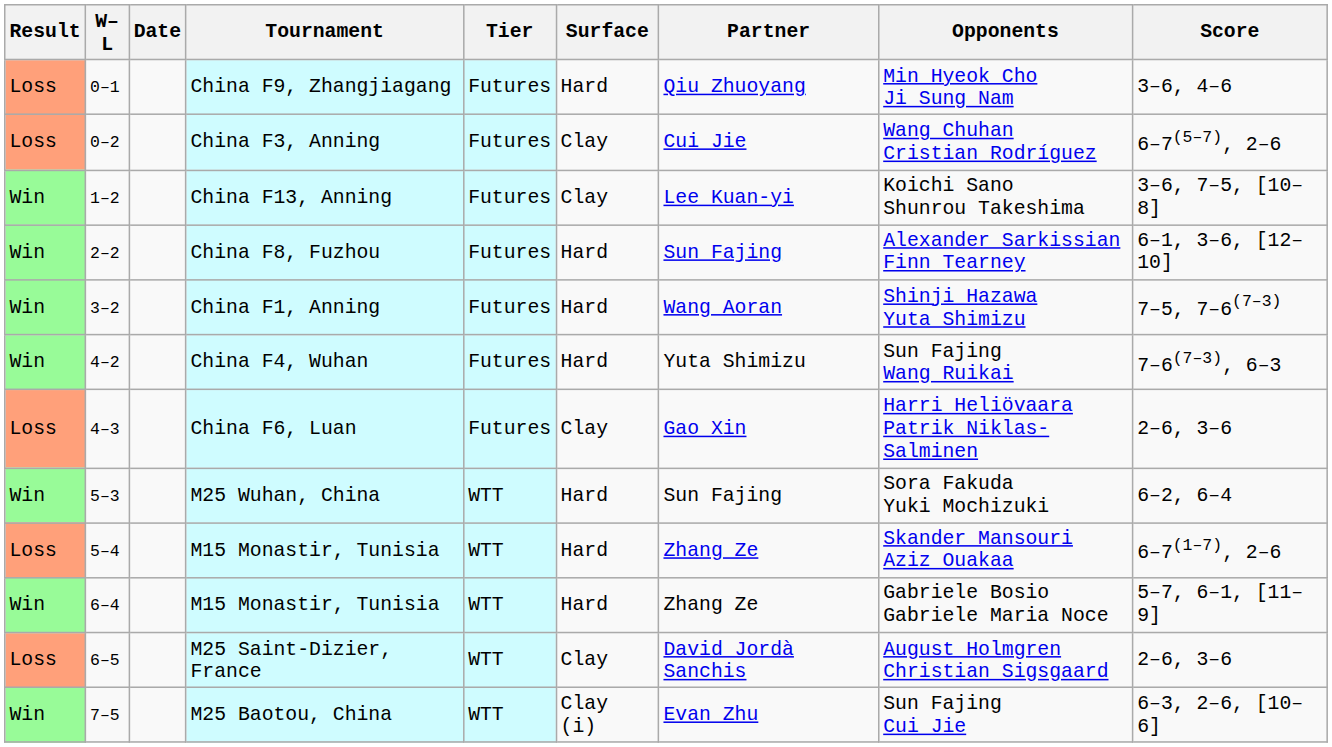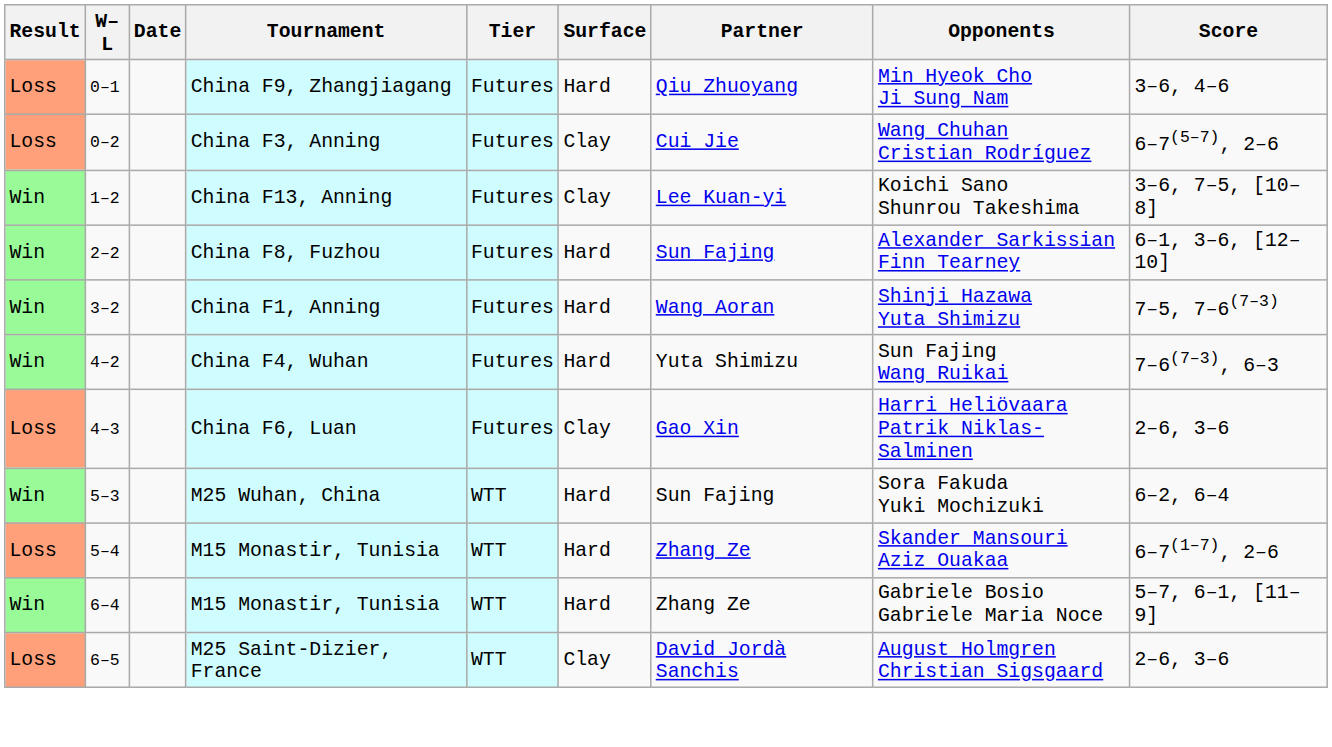 <table class="sortable wikitable">
 <tr>
 <th>Result</th>
 <th class=unsortable>W–L</th>
 <th>Date</th>
 <th>Tournament</th>
 <th>Tier</th>
 <th>Surface</th>
 <th>Partner</th>
 <th>Opponents</th>
 <th class=unsortable>Score</th>
 </tr>
 <tr>
 <td bgcolor=FFA07A>Loss</td>
 <td><small>0–1</small></td>
 <td></td>
 <td style=background:#cffcff>China F9, Zhangjiagang</td>
 <td style=background:#cffcff>Futures</td>
 <td>Hard</td>
 <td> <a href='#'>Qiu Zhuoyang</a></td>
 <td> <a href='#'>Min Hyeok Cho</a> <br> <a href='#'>Ji Sung Nam</a></td>
 <td>3–6, 4–6</td>
 </tr>
 <tr>
 <td bgcolor=FFA07A>Loss</td>
 <td><small>0–2</small></td>
 <td></td>
 <td style=background:#cffcff>China F3, Anning</td>
 <td style=background:#cffcff>Futures</td>
 <td>Clay</td>
 <td> <a href='#'>Cui Jie</a></td>
 <td> <a href='#'>Wang Chuhan</a> <br> <a href='#'>Cristian Rodríguez</a></td>
 <td>6–7<sup>(5–7)</sup>, 2–6</td>
 </tr>
 <tr>
 <td bgcolor=98FB98>Win</td>
 <td><small>1–2</small></td>
 <td></td>
 <td style=background:#cffcff>China F13, Anning</td>
 <td style=background:#cffcff>Futures</td>
 <td>Clay</td>
 <td> <a href='#'>Lee Kuan-yi</a></td>
 <td> Koichi Sano <br> Shunrou Takeshima</td>
 <td>3–6, 7–5, [10–8]</td>
 </tr>
 <tr>
 <td bgcolor=98FB98>Win</td>
 <td><small>2–2</small></td>
 <td></td>
 <td style=background:#cffcff>China F8, Fuzhou</td>
 <td style=background:#cffcff>Futures</td>
 <td>Hard</td>
 <td> <a href='#'>Sun Fajing</a></td>
 <td> <a href='#'>Alexander Sarkissian</a> <br> <a href='#'>Finn Tearney</a></td>
 <td>6–1, 3–6, [12–10]</td>
 </tr>
 <tr>
 <td bgcolor=98FB98>Win</td>
 <td><small>3–2</small></td>
 <td></td>
 <td style=background:#cffcff>China F1, Anning</td>
 <td style=background:#cffcff>Futures</td>
 <td>Hard</td>
 <td> <a href='#'>Wang Aoran</a></td>
 <td> <a href='#'>Shinji Hazawa</a> <br> <a href='#'>Yuta Shimizu</a></td>
 <td>7–5, 7–6<sup>(7–3)</sup></td>
 </tr>
 <tr>
 <td bgcolor=98FB98>Win</td>
 <td><small>4–2</small></td>
 <td></td>
 <td style=background:#cffcff>China F4, Wuhan</td>
 <td style=background:#cffcff>Futures</td>
 <td>Hard</td>
 <td> Yuta Shimizu</td>
 <td> Sun Fajing <br> <a href='#'>Wang Ruikai</a></td>
 <td>7–6<sup>(7–3)</sup>, 6–3</td>
 </tr>
 <tr>
 <td bgcolor=FFA07A>Loss</td>
 <td><small>4–3</small></td>
 <td></td>
 <td style=background:#cffcff>China F6, Luan</td>
 <td style=background:#cffcff>Futures</td>
 <td>Clay</td>
 <td> <a href='#'>Gao Xin</a></td>
 <td> <a href='#'>Harri Heliövaara</a> <br> <a href='#'>Patrik Niklas-Salminen</a></td>
 <td>2–6, 3–6</td>
 </tr>
 <tr>
 <td bgcolor=98FB98>Win</td>
 <td><small>5–3</small></td>
 <td></td>
 <td style=background:#cffcff>M25 Wuhan, China</td>
 <td style=background:#cffcff>WTT</td>
 <td>Hard</td>
 <td> Sun Fajing</td>
 <td> Sora Fakuda <br> Yuki Mochizuki</td>
 <td>6–2, 6–4</td>
 </tr>
 <tr>
 <td bgcolor=FFA07A>Loss</td>
 <td><small>5–4</small></td>
 <td></td>
 <td style=background:#cffcff>M15 Monastir, Tunisia</td>
 <td style=background:#cffcff>WTT</td>
 <td>Hard</td>
 <td> <a href='#'>Zhang Ze</a></td>
 <td> <a href='#'>Skander Mansouri</a> <br> <a href='#'>Aziz Ouakaa</a></td>
 <td>6–7<sup>(1–7)</sup>, 2–6</td>
 </tr>
 <tr>
 <td bgcolor=98FB98>Win</td>
 <td><small>6–4</small></td>
 <td></td>
 <td style=background:#cffcff>M15 Monastir, Tunisia</td>
 <td style=background:#cffcff>WTT</td>
 <td>Hard</td>
 <td> Zhang Ze</td>
 <td> Gabriele Bosio <br> Gabriele Maria Noce</td>
 <td>5–7, 6–1, [11–9]</td>
 </tr>
 <tr>
 <td bgcolor=FFA07A>Loss</td>
 <td><small>6–5</small></td>
 <td></td>
 <td style="background:#cffcff;">M25 Saint-Dizier, France</td>
 <td style="background:#cffcff;">WTT</td>
 <td>Clay</td>
 <td> <a href='#'>David Jordà Sanchis</a></td>
 <td> <a href='#'>August Holmgren</a><br> <a href='#'>Christian Sigsgaard</a></td>
 <td>2–6, 3–6</td>
 </tr>
-<tr>
-<td bgcolor=98FB98>Win</td>
-<td><small>7–5</small></td>
-<td></td>
-<td style="background:#cffcff;">M25 Baotou, China</td>
-<td style="background:#cffcff;">WTT</td>
-<td>Clay (i)</td>
-<td> <a href='#'>Evan Zhu</a></td>
-<td> Sun Fajing <br> <a href='#'>Cui Jie</a></td>
-<td>6–3, 2–6, [10–6]</td>
-</tr>
 </table>
